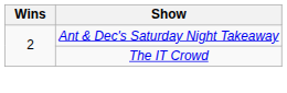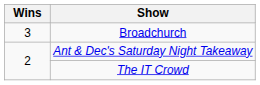 <table class="wikitable floatleft" style="text-align: center;">
 <tr>
 <th scope="col" style="width:55px;">Wins</th>
 <th scope="col" style="text-align:center;">Show</th>
+</tr>
+<tr>
+<td scope=row style="text-align:center">3</td>
+<td><a href='#'>Broadchurch</a></td>
 </tr>
 <tr>
 <td scope=row rowspan=5 style="text-align:center">2</td>
 <td><em><a href='#'>Ant & Dec's Saturday Night Takeaway</a></em></td>
 </tr>
 <tr>
 <td><em><a href='#'>The IT Crowd</a></em></td>
 </tr>
 </table>
